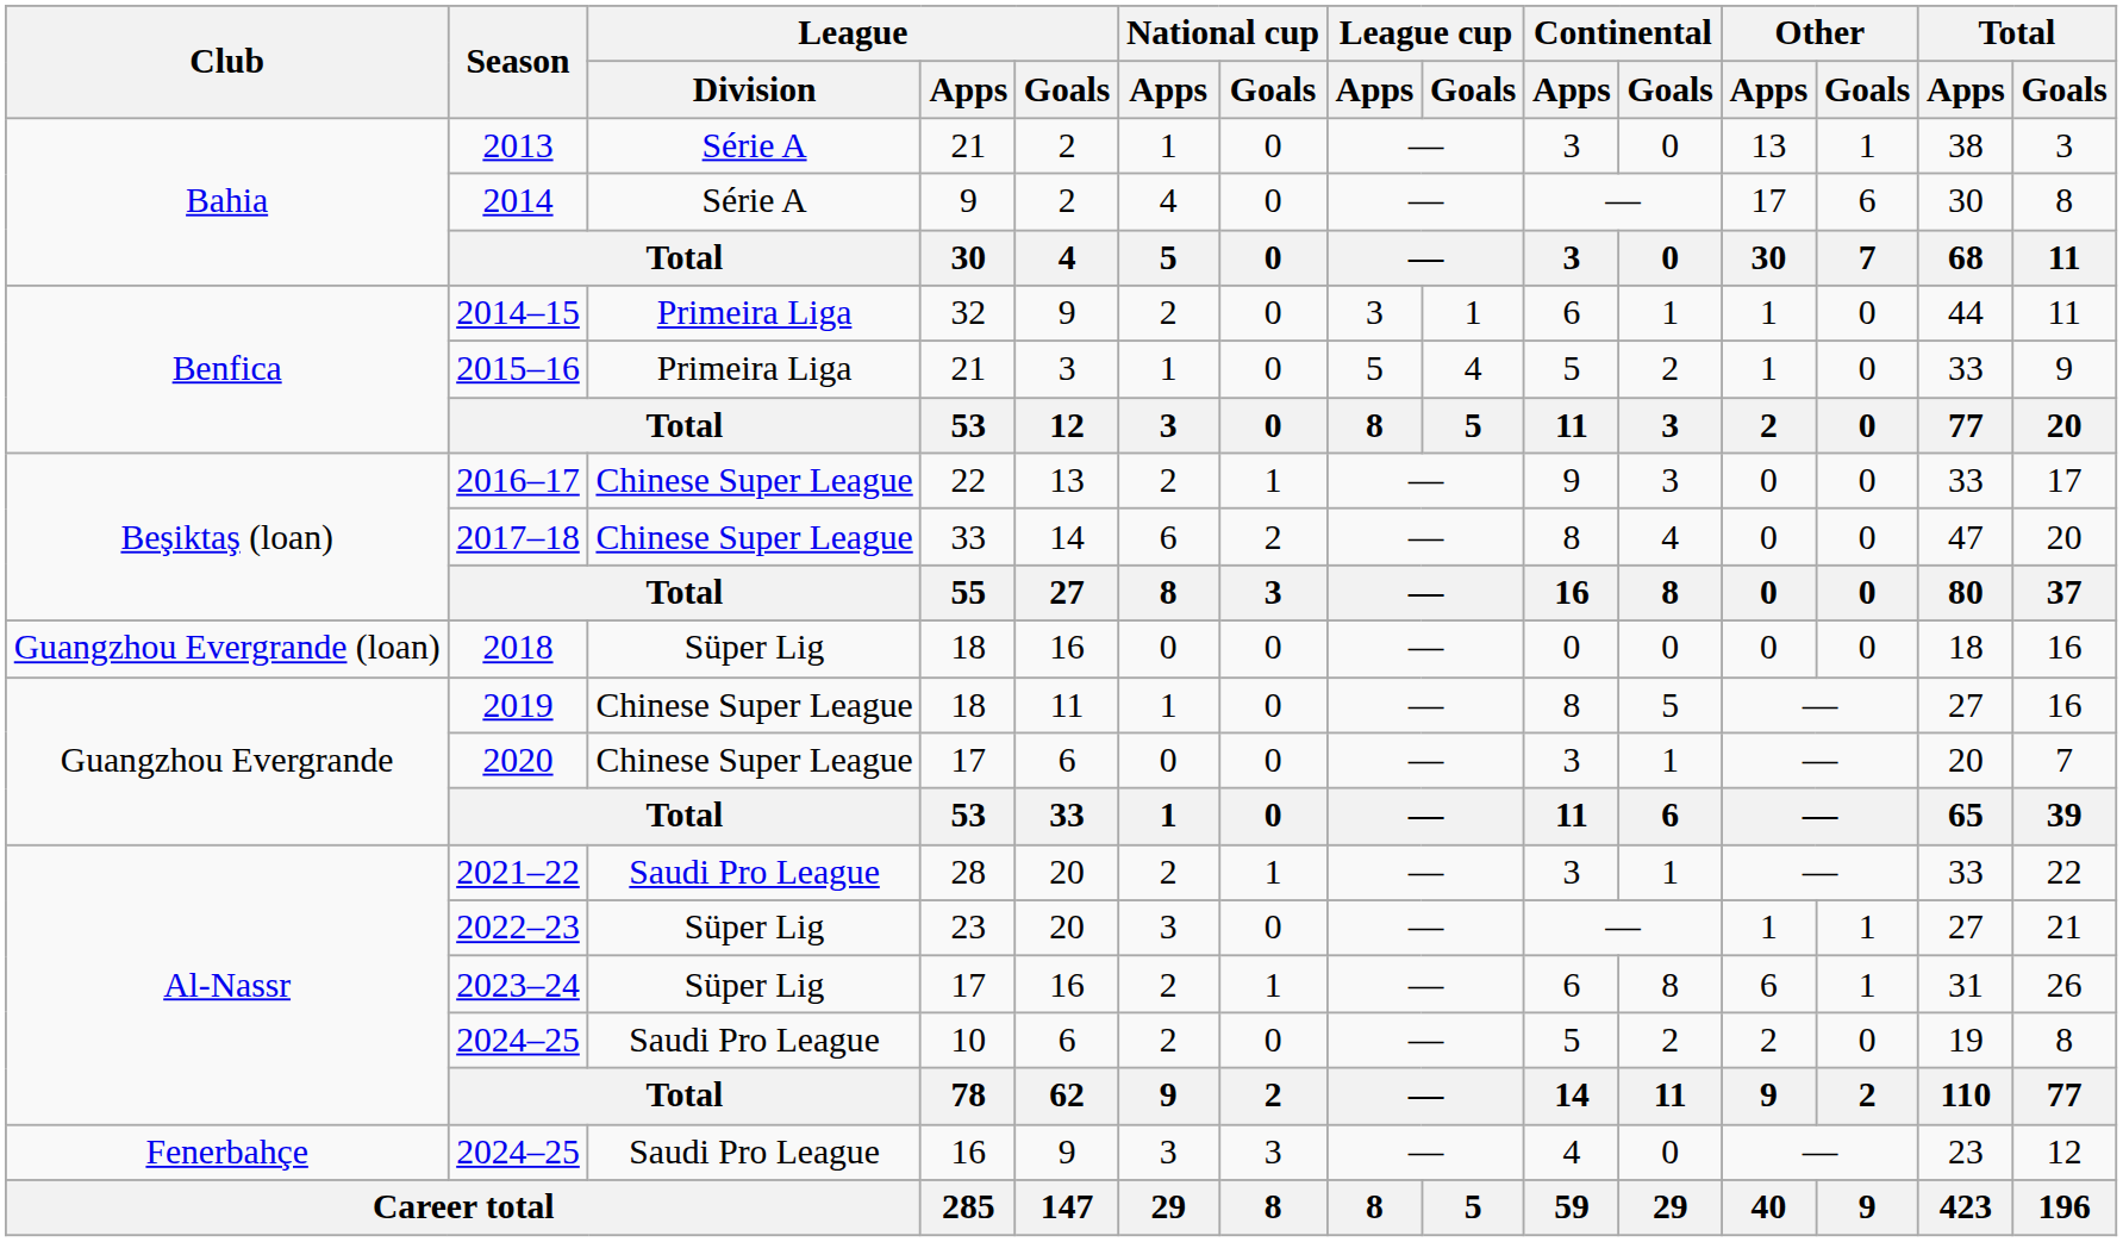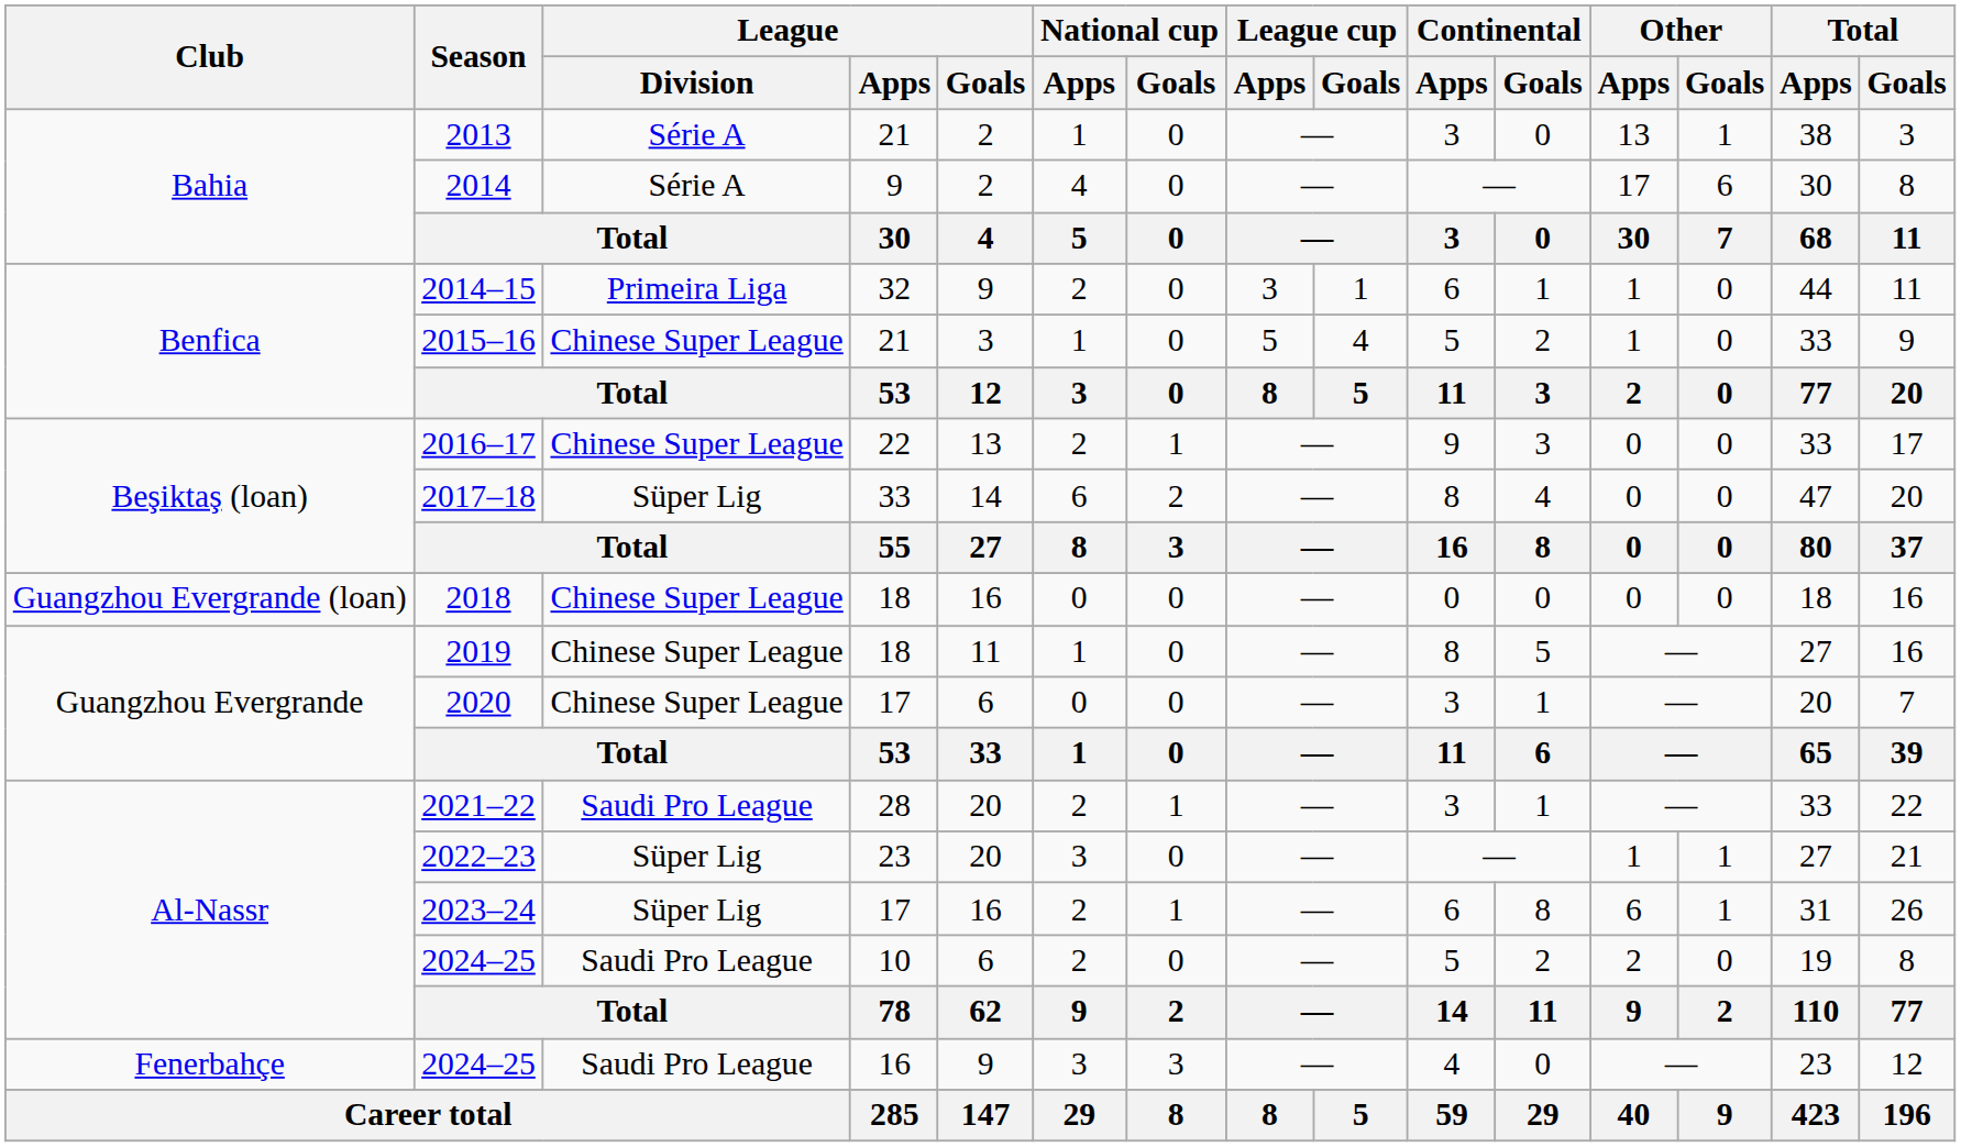 <table class="wikitable" style="text-align: center;">
 <tr>
 <th rowspan="2">Club</th>
 <th rowspan="2">Season</th>
 <th colspan="3">League</th>
 <th colspan="2">National cup</th>
 <th colspan="2">League cup</th>
 <th colspan="2">Continental</th>
 <th colspan="2">Other</th>
 <th colspan="2">Total</th>
 </tr>
 <tr>
 <th>Division</th>
 <th>Apps</th>
 <th>Goals</th>
 <th>Apps</th>
 <th>Goals</th>
 <th>Apps</th>
 <th>Goals</th>
 <th>Apps</th>
 <th>Goals</th>
 <th>Apps</th>
 <th>Goals</th>
 <th>Apps</th>
 <th>Goals</th>
 </tr>
 <tr>
 <td rowspan="3"><a href='#'>Bahia</a></td>
 <td><a href='#'>2013</a></td>
 <td><a href='#'>Série A</a></td>
 <td>21</td>
 <td>2</td>
 <td>1</td>
 <td>0</td>
 <td colspan="2">—</td>
 <td>3</td>
 <td>0</td>
 <td>13</td>
 <td>1</td>
 <td>38</td>
 <td>3</td>
 </tr>
 <tr>
 <td><a href='#'>2014</a></td>
 <td>Série A</td>
 <td>9</td>
 <td>2</td>
 <td>4</td>
 <td>0</td>
 <td colspan="2">—</td>
 <td colspan="2">—</td>
 <td>17</td>
 <td>6</td>
 <td>30</td>
 <td>8</td>
 </tr>
 <tr>
 <th colspan="2">Total</th>
 <th>30</th>
 <th>4</th>
 <th>5</th>
 <th>0</th>
 <th colspan="2">—</th>
 <th>3</th>
 <th>0</th>
 <th>30</th>
 <th>7</th>
 <th>68</th>
 <th>11</th>
 </tr>
 <tr>
 <td rowspan="3"><a href='#'>Benfica</a></td>
 <td><a href='#'>2014–15</a></td>
 <td><a href='#'>Primeira Liga</a></td>
 <td>32</td>
 <td>9</td>
 <td>2</td>
 <td>0</td>
 <td>3</td>
 <td>1</td>
 <td>6</td>
 <td>1</td>
 <td>1</td>
 <td>0</td>
 <td>44</td>
 <td>11</td>
 </tr>
 <tr>
 <td><a href='#'>2015–16</a></td>
-<td>Primeira Liga</td>
+<td><a href='#'>Chinese Super League</a></td>
 <td>21</td>
 <td>3</td>
 <td>1</td>
 <td>0</td>
 <td>5</td>
 <td>4</td>
 <td>5</td>
 <td>2</td>
 <td>1</td>
 <td>0</td>
 <td>33</td>
 <td>9</td>
 </tr>
 <tr>
 <th colspan="2">Total</th>
 <th>53</th>
 <th>12</th>
 <th>3</th>
 <th>0</th>
 <th>8</th>
 <th>5</th>
 <th>11</th>
 <th>3</th>
 <th>2</th>
 <th>0</th>
 <th>77</th>
 <th>20</th>
 </tr>
 <tr>
 <td rowspan="3"><a href='#'>Beşiktaş</a> (loan)</td>
 <td><a href='#'>2016–17</a></td>
 <td><a href='#'>Chinese Super League</a></td>
 <td>22</td>
 <td>13</td>
 <td>2</td>
 <td>1</td>
 <td colspan="2">—</td>
 <td>9</td>
 <td>3</td>
 <td>0</td>
 <td>0</td>
 <td>33</td>
 <td>17</td>
 </tr>
 <tr>
 <td><a href='#'>2017–18</a></td>
-<td><a href='#'>Chinese Super League</a></td>
+<td>Süper Lig</td>
 <td>33</td>
 <td>14</td>
 <td>6</td>
 <td>2</td>
 <td colspan="2">—</td>
 <td>8</td>
 <td>4</td>
 <td>0</td>
 <td>0</td>
 <td>47</td>
 <td>20</td>
 </tr>
 <tr>
 <th colspan="2">Total</th>
 <th>55</th>
 <th>27</th>
 <th>8</th>
 <th>3</th>
 <th colspan="2">—</th>
 <th>16</th>
 <th>8</th>
 <th>0</th>
 <th>0</th>
 <th>80</th>
 <th>37</th>
 </tr>
 <tr>
 <td><a href='#'>Guangzhou Evergrande</a> (loan)</td>
 <td><a href='#'>2018</a></td>
-<td>Süper Lig</td>
+<td><a href='#'>Chinese Super League</a></td>
 <td>18</td>
 <td>16</td>
 <td>0</td>
 <td>0</td>
 <td colspan="2">—</td>
 <td>0</td>
 <td>0</td>
 <td>0</td>
 <td>0</td>
 <td>18</td>
 <td>16</td>
 </tr>
 <tr>
 <td rowspan="3">Guangzhou Evergrande</td>
 <td><a href='#'>2019</a></td>
 <td>Chinese Super League</td>
 <td>18</td>
 <td>11</td>
 <td>1</td>
 <td>0</td>
 <td colspan="2">—</td>
 <td>8</td>
 <td>5</td>
 <td colspan="2">—</td>
 <td>27</td>
 <td>16</td>
 </tr>
 <tr>
 <td><a href='#'>2020</a></td>
 <td>Chinese Super League</td>
 <td>17</td>
 <td>6</td>
 <td>0</td>
 <td>0</td>
 <td colspan="2">—</td>
 <td>3</td>
 <td>1</td>
 <td colspan="2">—</td>
 <td>20</td>
 <td>7</td>
 </tr>
 <tr>
 <th colspan="2">Total</th>
 <th>53</th>
 <th>33</th>
 <th>1</th>
 <th>0</th>
 <th colspan="2">—</th>
 <th>11</th>
 <th>6</th>
 <th colspan="2">—</th>
 <th>65</th>
 <th>39</th>
 </tr>
 <tr>
 <td rowspan="5"><a href='#'>Al-Nassr</a></td>
 <td><a href='#'>2021–22</a></td>
 <td><a href='#'>Saudi Pro League</a></td>
 <td>28</td>
 <td>20</td>
 <td>2</td>
 <td>1</td>
 <td colspan="2">—</td>
 <td>3</td>
 <td>1</td>
 <td colspan="2">—</td>
 <td>33</td>
 <td>22</td>
 </tr>
 <tr>
 <td><a href='#'>2022–23</a></td>
 <td>Süper Lig</td>
 <td>23</td>
 <td>20</td>
 <td>3</td>
 <td>0</td>
 <td colspan="2">—</td>
 <td colspan="2">—</td>
 <td>1</td>
 <td>1</td>
 <td>27</td>
 <td>21</td>
 </tr>
 <tr>
 <td><a href='#'>2023–24</a></td>
 <td>Süper Lig</td>
 <td>17</td>
 <td>16</td>
 <td>2</td>
 <td>1</td>
 <td colspan="2">—</td>
 <td>6</td>
 <td>8</td>
 <td>6</td>
 <td>1</td>
 <td>31</td>
 <td>26</td>
 </tr>
 <tr>
 <td><a href='#'>2024–25</a></td>
 <td>Saudi Pro League</td>
 <td>10</td>
 <td>6</td>
 <td>2</td>
 <td>0</td>
 <td colspan="2">—</td>
 <td>5</td>
 <td>2</td>
 <td>2</td>
 <td>0</td>
 <td>19</td>
 <td>8</td>
 </tr>
 <tr>
 <th colspan="2">Total</th>
 <th>78</th>
 <th>62</th>
 <th>9</th>
 <th>2</th>
 <th colspan="2">—</th>
 <th>14</th>
 <th>11</th>
 <th>9</th>
 <th>2</th>
 <th>110</th>
 <th>77</th>
 </tr>
 <tr>
 <td><a href='#'>Fenerbahçe</a></td>
 <td><a href='#'>2024–25</a></td>
 <td>Saudi Pro League</td>
 <td>16</td>
 <td>9</td>
 <td>3</td>
 <td>3</td>
 <td colspan="2">—</td>
 <td>4</td>
 <td>0</td>
 <td colspan="2">—</td>
 <td>23</td>
 <td>12</td>
 </tr>
 <tr>
 <th colspan="3">Career total</th>
 <th>285</th>
 <th>147</th>
 <th>29</th>
 <th>8</th>
 <th>8</th>
 <th>5</th>
 <th>59</th>
 <th>29</th>
 <th>40</th>
 <th>9</th>
 <th>423</th>
 <th>196</th>
 </tr>
 </table>
